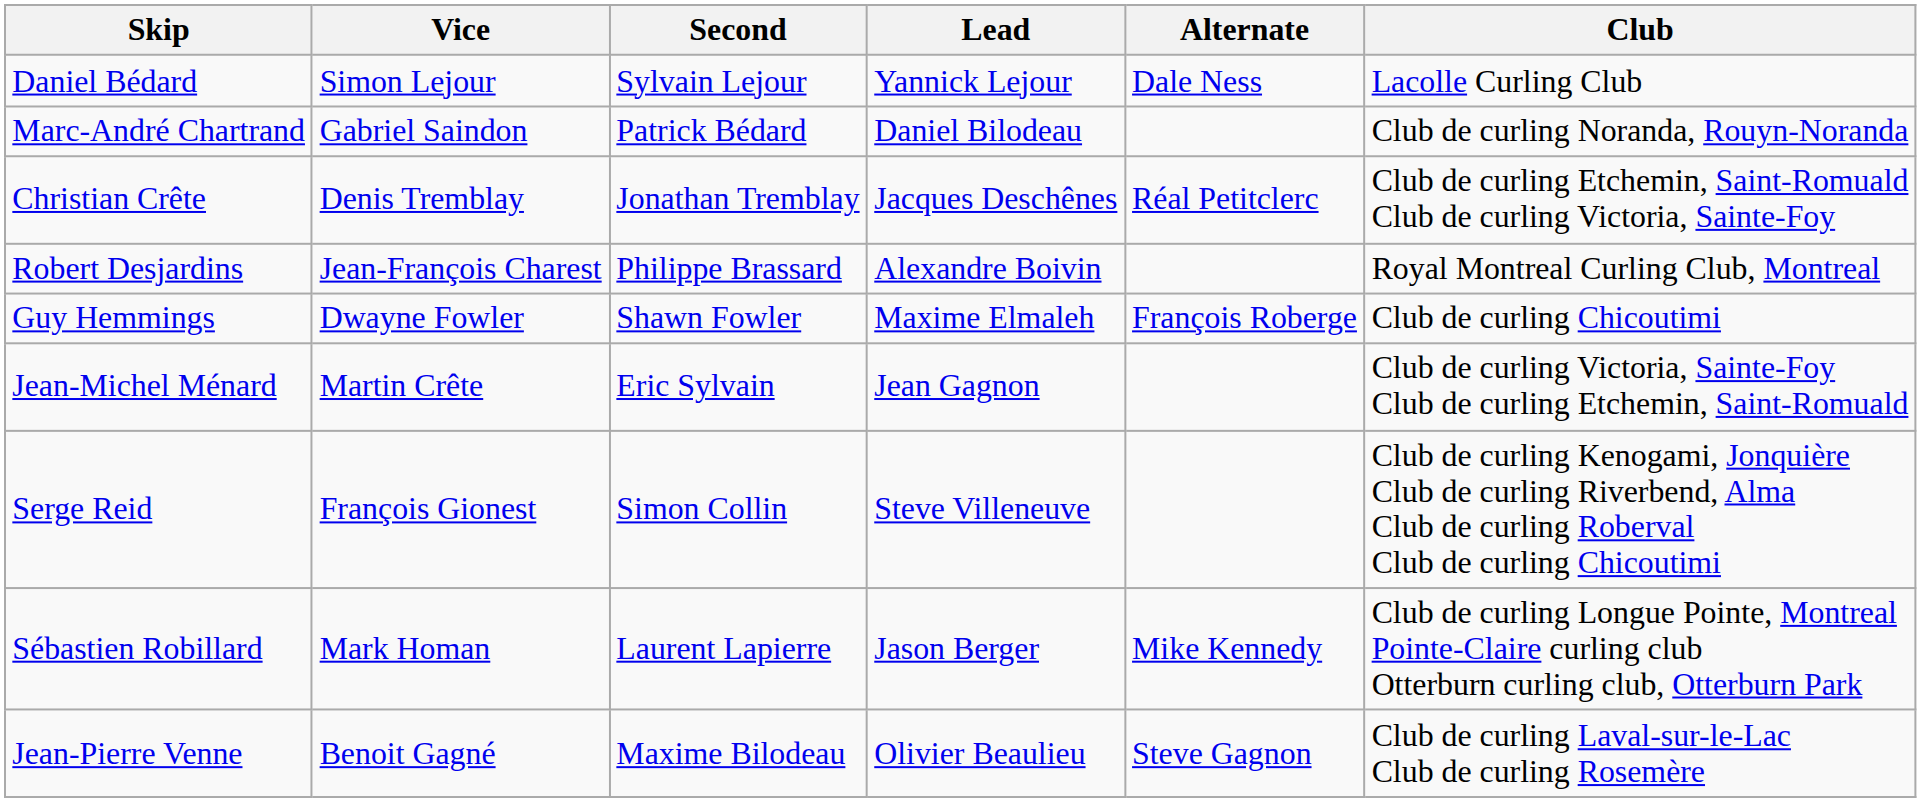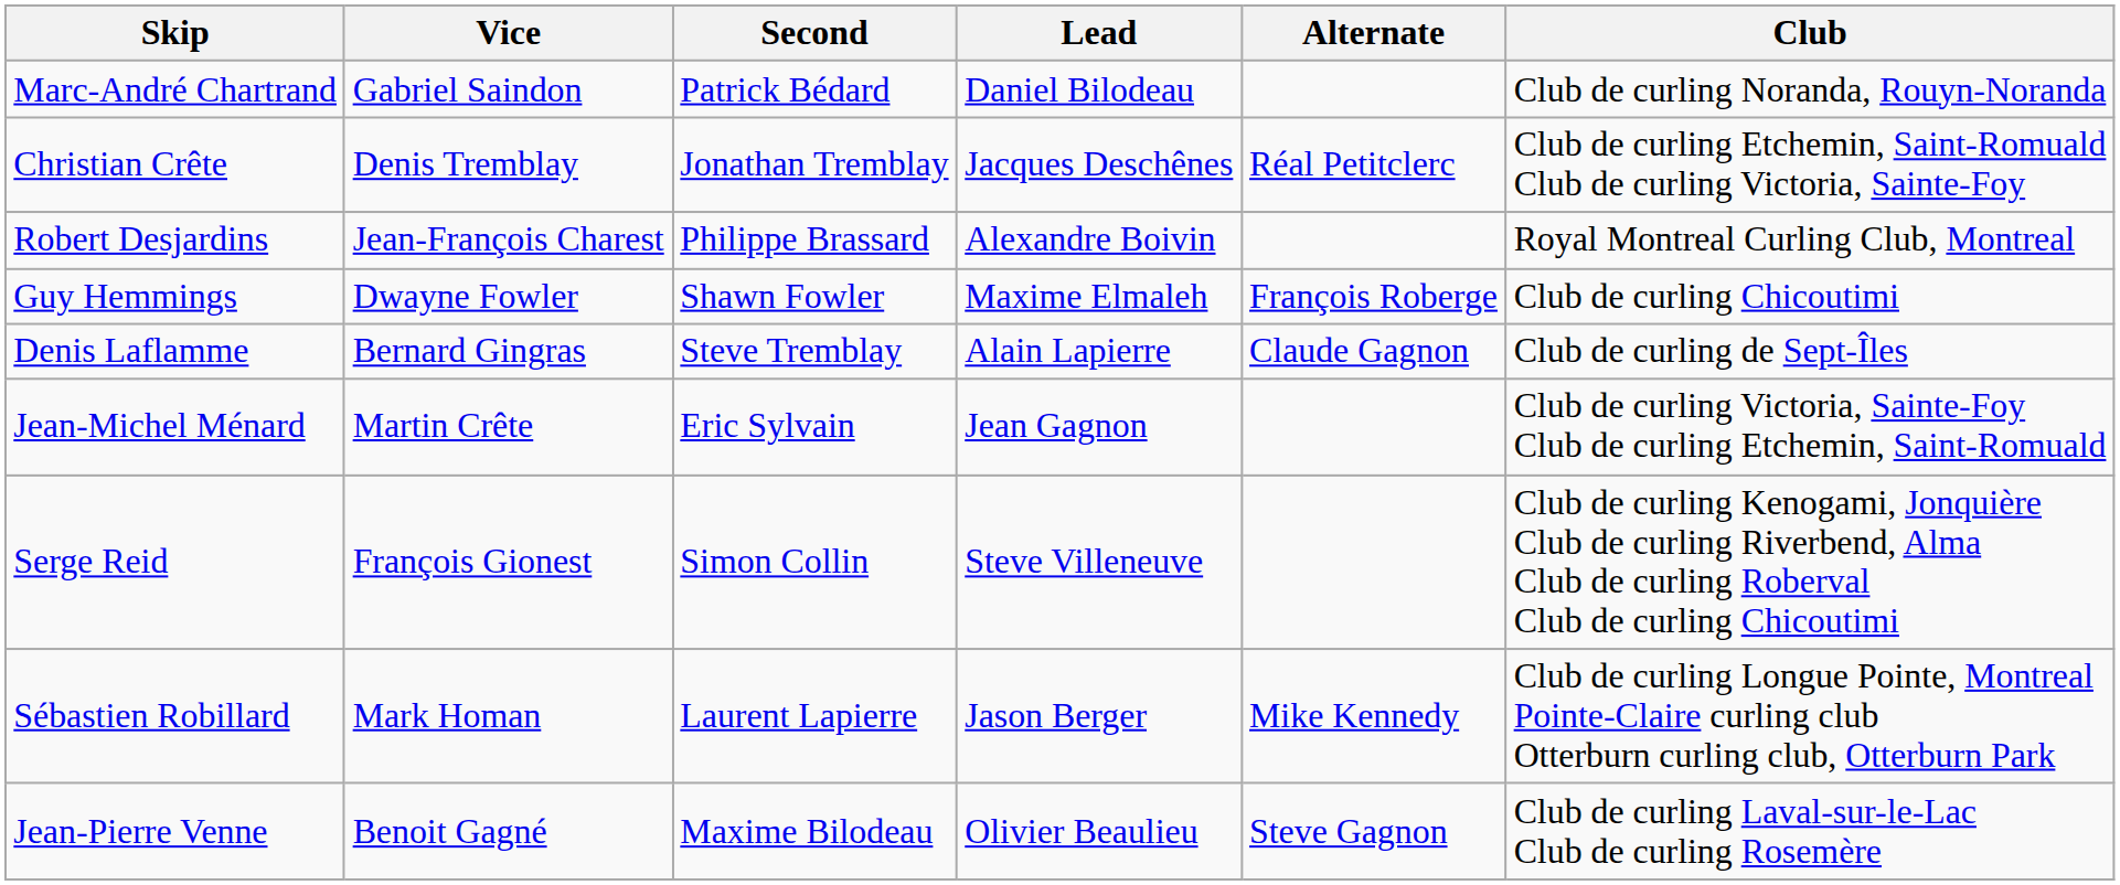 <table class="wikitable" border="1">
 <tr>
 <th>Skip</th>
 <th>Vice</th>
 <th>Second</th>
 <th>Lead</th>
 <th>Alternate</th>
 <th>Club</th>
-</tr>
-<tr>
-<td><a href='#'>Daniel Bédard</a></td>
-<td><a href='#'>Simon Lejour</a></td>
-<td><a href='#'>Sylvain Lejour</a></td>
-<td><a href='#'>Yannick Lejour</a></td>
-<td><a href='#'>Dale Ness</a></td>
-<td><a href='#'>Lacolle</a> Curling Club</td>
 </tr>
 <tr>
 <td><a href='#'>Marc-André Chartrand</a></td>
 <td><a href='#'>Gabriel Saindon</a></td>
 <td><a href='#'>Patrick Bédard</a></td>
 <td><a href='#'>Daniel Bilodeau</a></td>
 <td></td>
 <td>Club de curling Noranda, <a href='#'>Rouyn-Noranda</a></td>
 </tr>
 <tr>
 <td><a href='#'>Christian Crête</a></td>
 <td><a href='#'>Denis Tremblay</a></td>
 <td><a href='#'>Jonathan Tremblay</a></td>
 <td><a href='#'>Jacques Deschênes</a></td>
 <td><a href='#'>Réal Petitclerc</a></td>
 <td>Club de curling Etchemin, <a href='#'>Saint-Romuald</a> <br> Club de curling Victoria, <a href='#'>Sainte-Foy</a></td>
 </tr>
 <tr>
 <td><a href='#'>Robert Desjardins</a></td>
 <td><a href='#'>Jean-François Charest</a></td>
 <td><a href='#'>Philippe Brassard</a></td>
 <td><a href='#'>Alexandre Boivin</a></td>
 <td></td>
 <td>Royal Montreal Curling Club, <a href='#'>Montreal</a></td>
 </tr>
 <tr>
 <td><a href='#'>Guy Hemmings</a></td>
 <td><a href='#'>Dwayne Fowler</a></td>
 <td><a href='#'>Shawn Fowler</a></td>
 <td><a href='#'>Maxime Elmaleh</a></td>
 <td><a href='#'>François Roberge</a></td>
 <td>Club de curling <a href='#'>Chicoutimi</a></td>
 </tr>
 <tr>
+<td><a href='#'>Denis Laflamme</a></td>
+<td><a href='#'>Bernard Gingras</a></td>
+<td><a href='#'>Steve Tremblay</a></td>
+<td><a href='#'>Alain Lapierre</a></td>
+<td><a href='#'>Claude Gagnon</a></td>
+<td>Club de curling de <a href='#'>Sept-Îles</a></td>
+</tr>
+<tr>
 <td><a href='#'>Jean-Michel Ménard</a></td>
 <td><a href='#'>Martin Crête</a></td>
 <td><a href='#'>Eric Sylvain</a></td>
 <td><a href='#'>Jean Gagnon</a></td>
 <td></td>
 <td>Club de curling Victoria, <a href='#'>Sainte-Foy</a> <br> Club de curling Etchemin, <a href='#'>Saint-Romuald</a></td>
 </tr>
 <tr>
 <td><a href='#'>Serge Reid</a></td>
 <td><a href='#'>François Gionest</a></td>
 <td><a href='#'>Simon Collin</a></td>
 <td><a href='#'>Steve Villeneuve</a></td>
 <td></td>
 <td>Club de curling Kenogami, <a href='#'>Jonquière</a> <br> Club de curling Riverbend, <a href='#'>Alma</a> <br> Club de curling <a href='#'>Roberval</a> <br> Club de curling <a href='#'>Chicoutimi</a></td>
 </tr>
 <tr>
 <td><a href='#'>Sébastien Robillard</a></td>
 <td><a href='#'>Mark Homan</a></td>
 <td><a href='#'>Laurent Lapierre</a></td>
 <td><a href='#'>Jason Berger</a></td>
 <td><a href='#'>Mike Kennedy</a></td>
 <td>Club de curling Longue Pointe, <a href='#'>Montreal</a> <br> <a href='#'>Pointe-Claire</a> curling club <br> Otterburn curling club, <a href='#'>Otterburn Park</a></td>
 </tr>
 <tr>
 <td><a href='#'>Jean-Pierre Venne</a></td>
 <td><a href='#'>Benoit Gagné</a></td>
 <td><a href='#'>Maxime Bilodeau</a></td>
 <td><a href='#'>Olivier Beaulieu</a></td>
 <td><a href='#'>Steve Gagnon</a></td>
 <td>Club de curling <a href='#'>Laval-sur-le-Lac</a>  <br> Club de curling <a href='#'>Rosemère</a></td>
 </tr>
 </table>
